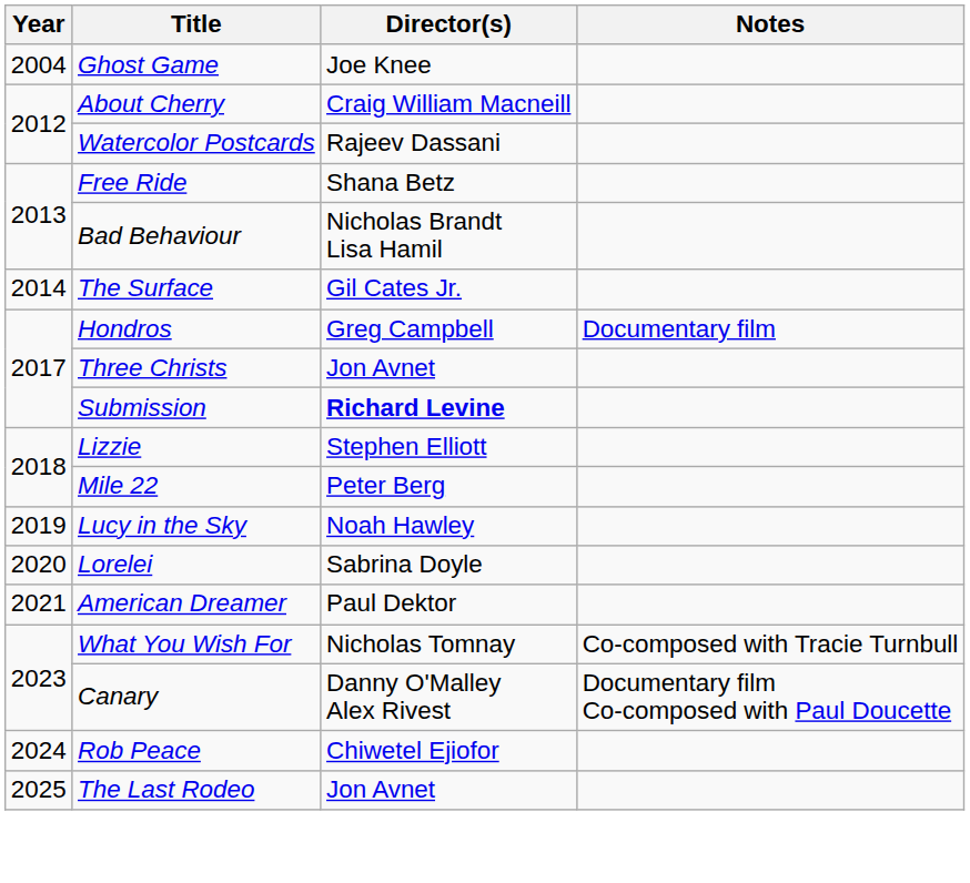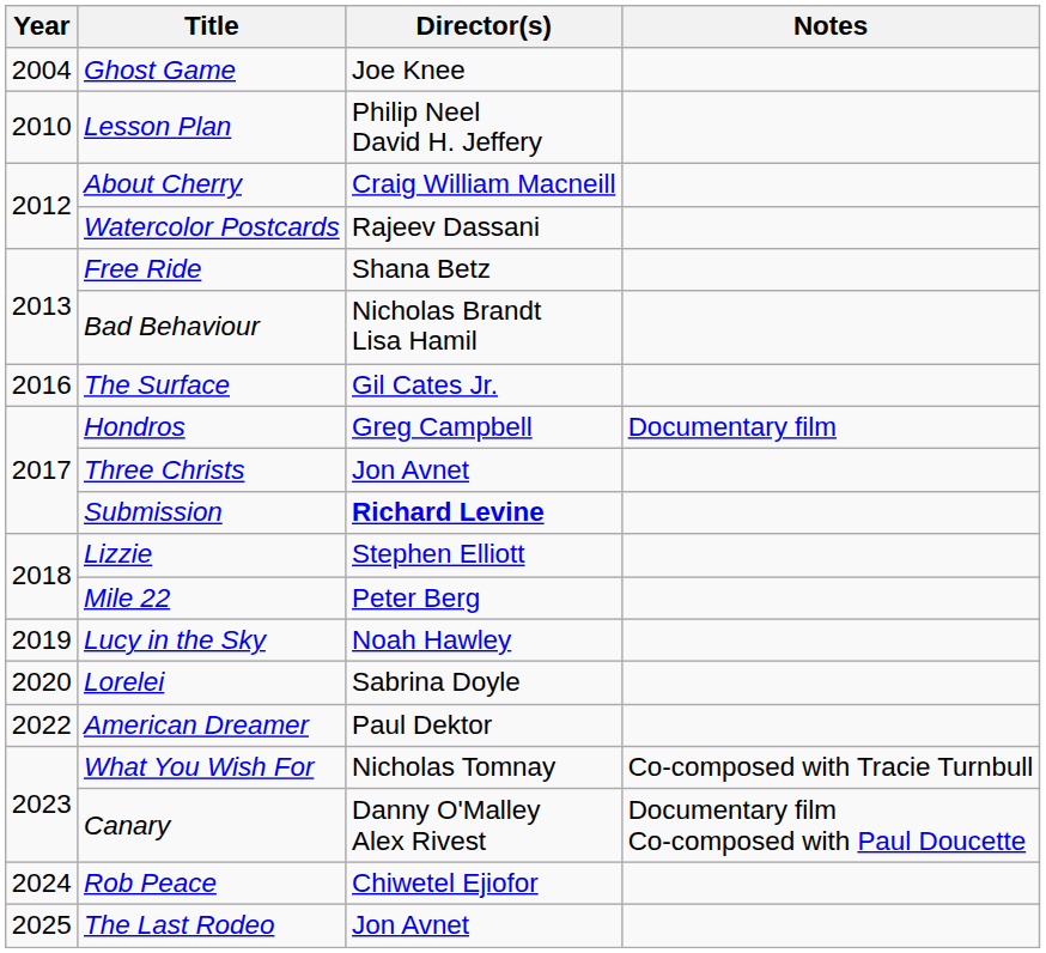 <table class="wikitable">
 <tr>
 <th>Year</th>
 <th>Title</th>
 <th>Director(s)</th>
 <th>Notes</th>
 </tr>
 <tr>
 <td>2004</td>
 <td><em><a href='#'>Ghost Game</a></em></td>
 <td>Joe Knee</td>
+<td></td>
+</tr>
+<tr>
+<td>2010</td>
+<td><em><a href='#'>Lesson Plan</a></em></td>
+<td>Philip Neel<br>David H. Jeffery</td>
 <td></td>
 </tr>
 <tr>
 <td rowspan="2">2012</td>
 <td><em><a href='#'>About Cherry</a></em></td>
 <td><a href='#'>Craig William Macneill</a></td>
 <td></td>
 </tr>
 <tr>
 <td><em><a href='#'>Watercolor Postcards</a></em></td>
 <td>Rajeev Dassani</td>
 <td></td>
 </tr>
 <tr>
 <td rowspan="2">2013</td>
 <td><em><a href='#'>Free Ride</a></em></td>
 <td>Shana Betz</td>
 <td></td>
 </tr>
 <tr>
 <td><em>Bad Behaviour</em></td>
 <td>Nicholas Brandt<br>Lisa Hamil</td>
 <td></td>
 </tr>
 <tr>
-<td>2014</td>
+<td>2016</td>
 <td><em><a href='#'>The Surface</a></em></td>
 <td><a href='#'>Gil Cates Jr.</a></td>
 <td></td>
 </tr>
 <tr>
 <td rowspan="3">2017</td>
 <td><em><a href='#'>Hondros</a></em></td>
 <td><a href='#'>Greg Campbell</a></td>
 <td><a href='#'>Documentary film</a></td>
 </tr>
 <tr>
 <td><em><a href='#'>Three Christs</a></em></td>
 <td><a href='#'>Jon Avnet</a></td>
 <td></td>
 </tr>
 <tr>
 <td><em><a href='#'>Submission</a></em></td>
 <td><strong><a href='#'>Richard Levine</a></strong></td>
 <td></td>
 </tr>
 <tr>
 <td rowspan="2">2018</td>
 <td><em><a href='#'>Lizzie</a></em></td>
 <td><a href='#'>Stephen Elliott</a></td>
 <td></td>
 </tr>
 <tr>
 <td><em><a href='#'>Mile 22</a></em></td>
 <td><a href='#'>Peter Berg</a></td>
 <td></td>
 </tr>
 <tr>
 <td>2019</td>
 <td><em><a href='#'>Lucy in the Sky</a></em></td>
 <td><a href='#'>Noah Hawley</a></td>
 <td></td>
 </tr>
 <tr>
 <td>2020</td>
 <td><em><a href='#'>Lorelei</a></em></td>
 <td>Sabrina Doyle</td>
 <td></td>
 </tr>
 <tr>
-<td>2021</td>
+<td>2022</td>
 <td><em><a href='#'>American Dreamer</a></em></td>
 <td>Paul Dektor</td>
 <td></td>
 </tr>
 <tr>
 <td rowspan="2">2023</td>
 <td><em><a href='#'>What You Wish For</a></em></td>
 <td>Nicholas Tomnay</td>
 <td>Co-composed with Tracie Turnbull</td>
 </tr>
 <tr>
 <td><em>Canary</em></td>
 <td>Danny O'Malley<br>Alex Rivest</td>
 <td>Documentary film<br>Co-composed with <a href='#'>Paul Doucette</a></td>
 </tr>
 <tr>
 <td>2024</td>
 <td><em><a href='#'>Rob Peace</a></em></td>
 <td><a href='#'>Chiwetel Ejiofor</a></td>
 <td></td>
 </tr>
 <tr>
 <td>2025</td>
 <td><em><a href='#'>The Last Rodeo</a></em></td>
 <td><a href='#'>Jon Avnet</a></td>
 <td></td>
 </tr>
 </table>
